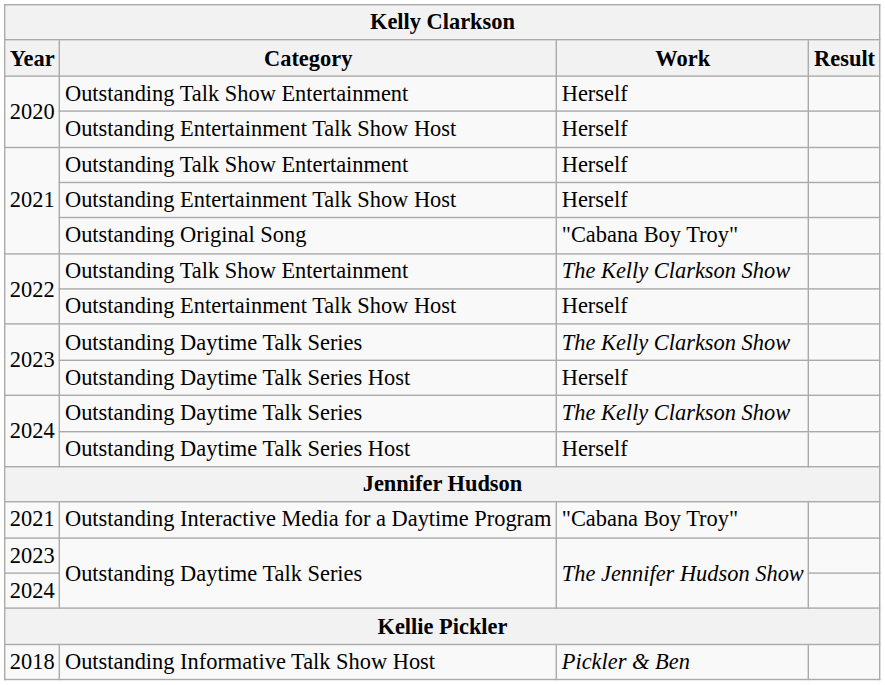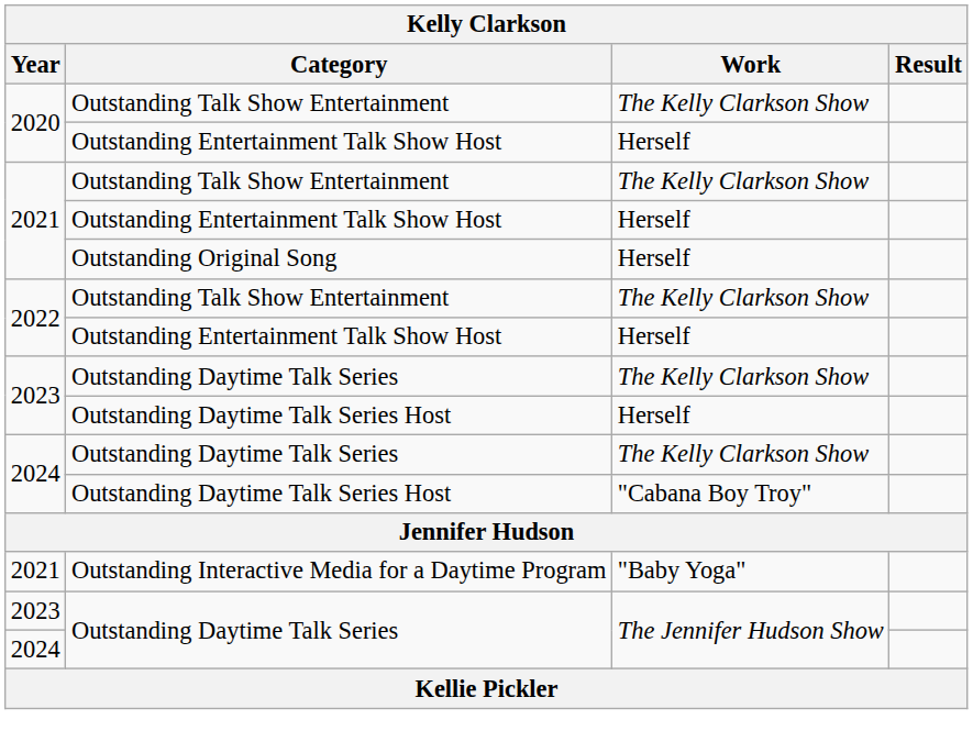 <table class="wikitable">
 <tr>
 <th colspan="4">Kelly Clarkson</th>
 </tr>
 <tr>
 <th>Year</th>
 <th>Category</th>
 <th>Work</th>
 <th>Result</th>
 </tr>
 <tr>
 <td rowspan="2">2020</td>
 <td>Outstanding Talk Show Entertainment</td>
-<td>Herself</td>
+<td><em>The Kelly Clarkson Show</em></td>
 <td></td>
 </tr>
 <tr>
 <td>Outstanding Entertainment Talk Show Host</td>
 <td>Herself</td>
 <td></td>
 </tr>
 <tr>
 <td rowspan="3">2021</td>
 <td>Outstanding Talk Show Entertainment</td>
-<td>Herself</td>
+<td><em>The Kelly Clarkson Show</em></td>
 <td></td>
 </tr>
 <tr>
 <td>Outstanding Entertainment Talk Show Host</td>
 <td>Herself</td>
 <td></td>
 </tr>
 <tr>
 <td>Outstanding Original Song</td>
-<td>"Cabana Boy Troy"</td>
+<td>Herself</td>
 <td></td>
 </tr>
 <tr>
 <td rowspan="2">2022</td>
 <td>Outstanding Talk Show Entertainment</td>
 <td><em>The Kelly Clarkson Show</em></td>
 <td></td>
 </tr>
 <tr>
 <td>Outstanding Entertainment Talk Show Host</td>
 <td>Herself</td>
 <td></td>
 </tr>
 <tr>
 <td rowspan="2">2023</td>
 <td>Outstanding Daytime Talk Series</td>
 <td><em>The Kelly Clarkson Show</em></td>
 <td></td>
 </tr>
 <tr>
 <td>Outstanding Daytime Talk Series Host</td>
 <td>Herself</td>
 <td></td>
 </tr>
 <tr>
 <td rowspan="2">2024</td>
 <td>Outstanding Daytime Talk Series</td>
 <td><em>The Kelly Clarkson Show</em></td>
 <td></td>
 </tr>
 <tr>
 <td>Outstanding Daytime Talk Series Host</td>
-<td>Herself</td>
+<td>"Cabana Boy Troy"</td>
 <td></td>
 </tr>
 <tr>
 <th colspan="4">Jennifer Hudson</th>
 </tr>
 <tr>
 <td>2021</td>
 <td>Outstanding Interactive Media for a Daytime Program</td>
-<td>"Cabana Boy Troy"</td>
+<td>"Baby Yoga"</td>
 <td></td>
 </tr>
 <tr>
 <td>2023</td>
 <td rowspan="2">Outstanding Daytime Talk Series</td>
 <td rowspan="2"><em>The Jennifer Hudson Show</em></td>
 <td></td>
 </tr>
 <tr>
 <td>2024</td>
 <td></td>
 </tr>
 <tr>
 <th colspan="4">Kellie Pickler</th>
 </tr>
-<tr>
-<td>2018</td>
-<td>Outstanding Informative Talk Show Host</td>
-<td><em>Pickler & Ben</em></td>
-<td></td>
-</tr>
 </table>
